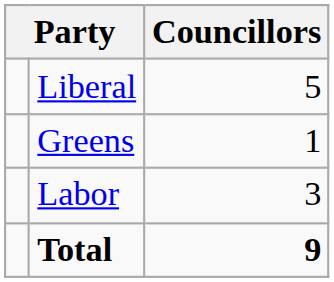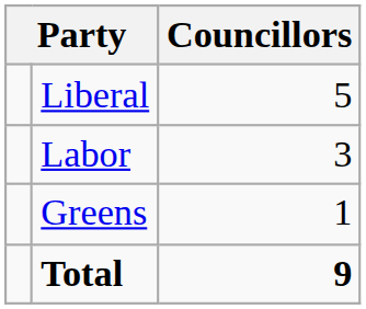 <table class="wikitable">
 <tr>
 <th colspan="2">Party</th>
 <th>Councillors</th>
 </tr>
 <tr>
 <td> </td>
 <td><a href='#'>Liberal</a></td>
 <td align=right>5</td>
 </tr>
 <tr>
 <td> </td>
-<td><a href='#'>Greens</a></td>
-<td align=right>1</td>
+<td><a href='#'>Labor</a></td>
+<td align=right>3</td>
 </tr>
 <tr>
 <td> </td>
-<td><a href='#'>Labor</a></td>
-<td align=right>3</td>
+<td><a href='#'>Greens</a></td>
+<td align=right>1</td>
 </tr>
 <tr>
 <td></td>
 <td><strong>Total</strong></td>
 <td align=right><strong>9</strong></td>
 </tr>
 </table>
